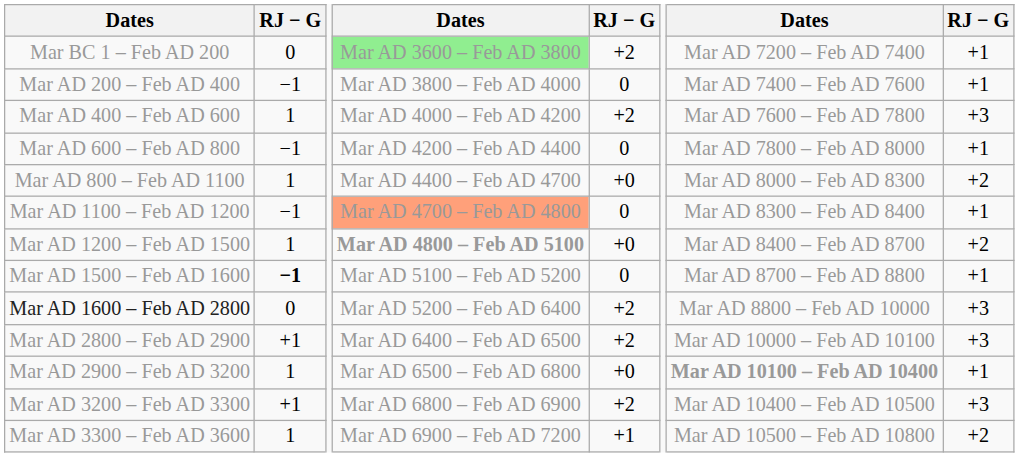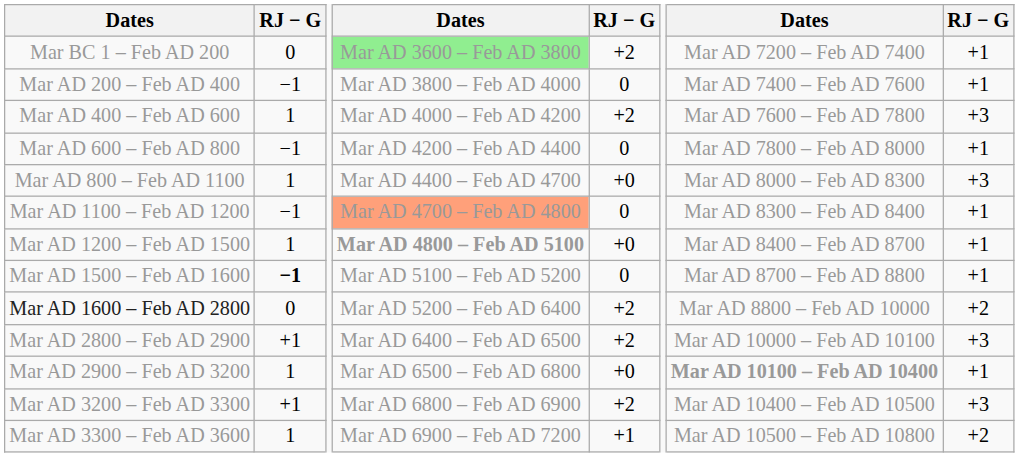 <table class="wikitable" style="text-align:center">
 <tr>
 <th scope="col">Dates</th>
 <th scope="col">RJ − G</th>
 <td rowspan="37" style="border-top:hidden;border-bottom:hidden;background:transparent;padding:0 2px"></td>
 <th scope="col">Dates</th>
 <th scope="col">RJ − G</th>
 <td rowspan="37" style="border-top:hidden;border-bottom:hidden;background:transparent;padding:0 2px"></td>
 <th scope="col">Dates</th>
 <th scope="col">RJ − G</th>
 </tr>
 <tr>
 <td style="color:#999">Mar BC   1 – Feb AD  200</td>
 <td>0</td>
 <td style="background: lightgreen; color:#999">Mar AD 3600 – Feb AD 3800</td>
 <td>+2</td>
 <td style="color:#999">Mar AD  7200 – Feb AD  7400</td>
 <td>+1</td>
 </tr>
 <tr>
 <td style="color:#999">Mar AD  200 – Feb AD  400</td>
 <td>−1</td>
 <td style="color:#999">Mar AD 3800 – Feb AD 4000</td>
 <td>0</td>
 <td style="color:#999">Mar AD  7400 – Feb AD  7600</td>
 <td>+1</td>
 </tr>
 <tr>
 <td style="color:#999">Mar AD  400 – Feb AD  600</td>
 <td>1</td>
 <td style="color:#999">Mar AD 4000 – Feb AD 4200</td>
 <td>+2</td>
 <td style="color:#999">Mar AD  7600 – Feb AD  7800</td>
 <td>+3</td>
 </tr>
 <tr>
 <td style="color:#999">Mar AD  600 – Feb AD  800</td>
 <td>−1</td>
 <td style="color:#999">Mar AD 4200 – Feb AD 4400</td>
 <td>0</td>
 <td style="color:#999">Mar AD  7800 – Feb AD  8000</td>
 <td>+1</td>
 </tr>
 <tr>
 <td style="color:#999">Mar AD  800 – Feb AD 1100</td>
 <td>1</td>
 <td style="color:#999">Mar AD 4400 – Feb AD 4700</td>
 <td>+0</td>
 <td style="color:#999">Mar AD  8000 – Feb AD  8300</td>
-<td>+2</td>
+<td>+3</td>
 </tr>
 <tr>
 <td style="color:#999">Mar AD 1100 – Feb AD 1200</td>
 <td>−1</td>
 <td style="background: lightsalmon; color:#999">Mar AD 4700 – Feb AD 4800</td>
 <td>0</td>
 <td style="color:#999">Mar AD  8300 – Feb AD  8400</td>
 <td>+1</td>
 </tr>
 <tr>
 <td style="color:#999">Mar AD 1200 – Feb AD 1500</td>
 <td>1</td>
 <td style="color:#999"><strong>Mar AD 4800 – Feb AD 5100</strong></td>
 <td>+0</td>
 <td style="color:#999">Mar AD  8400 – Feb AD  8700</td>
-<td>+2</td>
+<td>+1</td>
 </tr>
 <tr>
 <td style="color:#999">Mar AD 1500 – Feb AD 1600</td>
 <td><strong>−1</strong></td>
 <td style="color:#999">Mar AD 5100 – Feb AD 5200</td>
 <td>0</td>
 <td style="color:#999">Mar AD  8700 – Feb AD  8800</td>
 <td>+1</td>
 </tr>
 <tr>
 <td style="color:#222">Mar AD 1600 – Feb AD 2800</td>
 <td>0</td>
 <td style="color:#999">Mar AD 5200 – Feb AD 6400</td>
 <td>+2</td>
 <td style="color:#999">Mar AD  8800 – Feb AD 10000</td>
-<td>+3</td>
+<td>+2</td>
 </tr>
 <tr>
 <td style="color:#999">Mar AD 2800 – Feb AD 2900</td>
 <td>+1</td>
 <td style="color:#999">Mar AD 6400 – Feb AD 6500</td>
 <td>+2</td>
 <td style="color:#999">Mar AD 10000 – Feb AD 10100</td>
 <td>+3</td>
 </tr>
 <tr>
 <td style="color:#999">Mar AD 2900 – Feb AD 3200</td>
 <td>1</td>
 <td style="color:#999">Mar AD 6500 – Feb AD 6800</td>
 <td>+0</td>
 <td style="color:#999"><strong>Mar AD 10100 – Feb AD 10400</strong></td>
 <td>+1</td>
 </tr>
 <tr>
 <td style="color:#999">Mar AD 3200 – Feb AD 3300</td>
 <td>+1</td>
 <td style="color:#999">Mar AD 6800 – Feb AD 6900</td>
 <td>+2</td>
 <td style="color:#999">Mar AD 10400 – Feb AD 10500</td>
 <td>+3</td>
 </tr>
 <tr>
 <td style="color:#999">Mar AD 3300 – Feb AD 3600</td>
 <td>1</td>
 <td style="color:#999">Mar AD 6900 – Feb AD 7200</td>
 <td>+1</td>
 <td style="color:#999">Mar AD 10500 – Feb AD 10800</td>
 <td>+2</td>
 </tr>
 </table>
